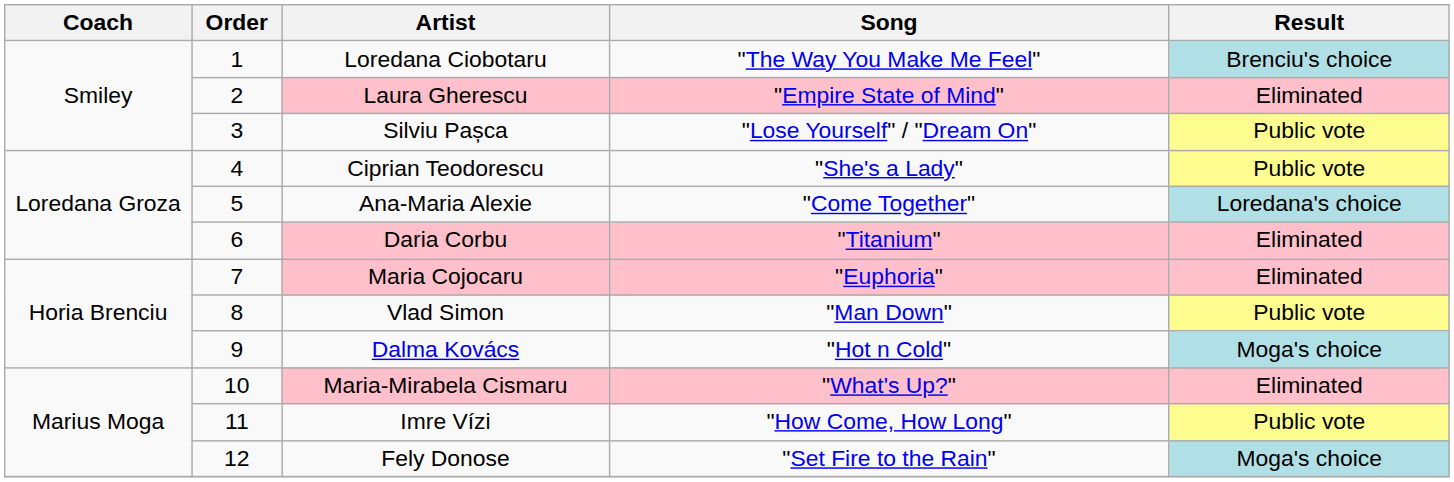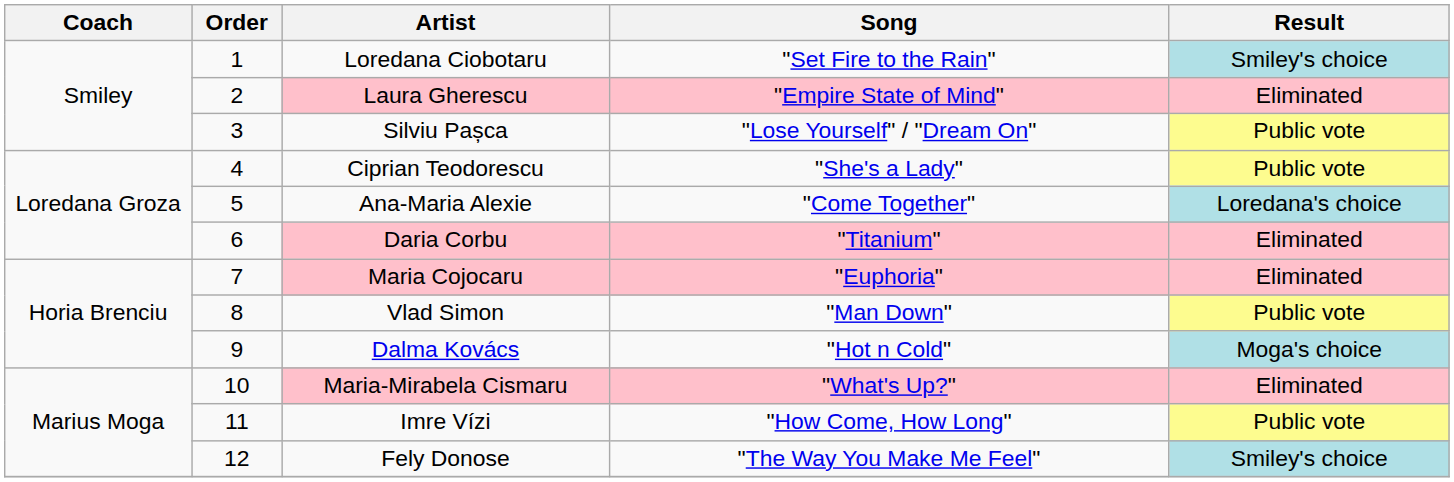 <table class="wikitable" style="text-align: center; width:80%;">
 <tr>
 <th style="width:08%;">Coach</th>
 <th style="width:02%;">Order</th>
 <th style="width:14%;">Artist</th>
 <th style="width:24%;">Song</th>
 <th style="width:12%;">Result</th>
 </tr>
 <tr>
 <td rowspan="3">Smiley</td>
 <td>1</td>
 <td>Loredana Ciobotaru</td>
-<td>"<a href='#'>The Way You Make Me Feel</a>"</td>
-<td style="background:#b0e0e6">Brenciu's choice</td>
+<td>"<a href='#'>Set Fire to the Rain</a>"</td>
+<td style="background:#b0e0e6">Smiley's choice</td>
 </tr>
 <tr>
 <td>2</td>
 <td style="background:pink">Laura Gherescu</td>
 <td style="background:pink">"<a href='#'>Empire State of Mind</a>"</td>
 <td style="background:pink">Eliminated</td>
 </tr>
 <tr>
 <td>3</td>
 <td>Silviu Pașca</td>
 <td>"<a href='#'>Lose Yourself</a>" / "<a href='#'>Dream On</a>"</td>
 <td style="background:#fdfc8f">Public vote</td>
 </tr>
 <tr>
 <td rowspan="3">Loredana Groza</td>
 <td>4</td>
 <td>Ciprian Teodorescu</td>
 <td>"<a href='#'>She's a Lady</a>"</td>
 <td style="background:#fdfc8f">Public vote</td>
 </tr>
 <tr>
 <td>5</td>
 <td>Ana-Maria Alexie</td>
 <td>"<a href='#'>Come Together</a>"</td>
 <td style="background:#b0e0e6">Loredana's choice</td>
 </tr>
 <tr>
 <td>6</td>
 <td style="background:pink">Daria Corbu</td>
 <td style="background:pink">"<a href='#'>Titanium</a>"</td>
 <td style="background:pink">Eliminated</td>
 </tr>
 <tr>
 <td rowspan="3">Horia Brenciu</td>
 <td>7</td>
 <td style="background:pink">Maria Cojocaru</td>
 <td style="background:pink">"<a href='#'>Euphoria</a>"</td>
 <td style="background:pink">Eliminated</td>
 </tr>
 <tr>
 <td>8</td>
 <td>Vlad Simon</td>
 <td>"<a href='#'>Man Down</a>"</td>
 <td style="background:#fdfc8f">Public vote</td>
 </tr>
 <tr>
 <td>9</td>
 <td><a href='#'>Dalma Kovács</a></td>
 <td>"<a href='#'>Hot n Cold</a>"</td>
 <td style="background:#b0e0e6">Moga's choice</td>
 </tr>
 <tr>
 <td rowspan="3">Marius Moga</td>
 <td>10</td>
 <td style="background:pink">Maria-Mirabela Cismaru</td>
 <td style="background:pink">"<a href='#'>What's Up?</a>"</td>
 <td style="background:pink">Eliminated</td>
 </tr>
 <tr>
 <td>11</td>
 <td>Imre Vízi</td>
 <td>"<a href='#'>How Come, How Long</a>"</td>
 <td style="background:#fdfc8f">Public vote</td>
 </tr>
 <tr>
 <td>12</td>
 <td>Fely Donose</td>
-<td>"<a href='#'>Set Fire to the Rain</a>"</td>
-<td style="background:#b0e0e6">Moga's choice</td>
+<td>"<a href='#'>The Way You Make Me Feel</a>"</td>
+<td style="background:#b0e0e6">Smiley's choice</td>
 </tr>
 <tr>
 </tr>
 </table>
